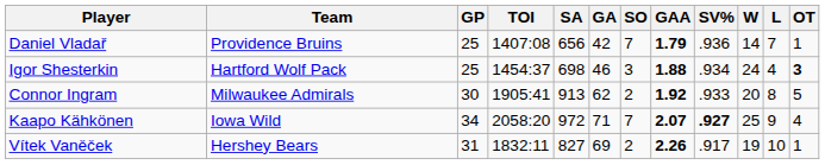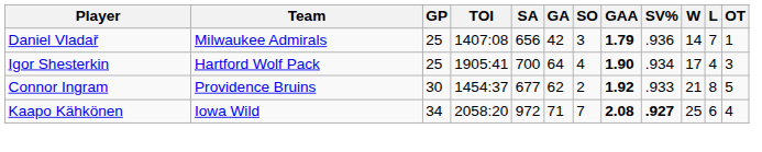 <table class="wikitable sortable">
 <tr>
 <th style="width:12em">Player</th>
 <th style="width:15em">Team</th>
 <th>GP</th>
 <th>TOI</th>
 <th>SA</th>
 <th>GA</th>
 <th>SO</th>
 <th>GAA</th>
 <th>SV%</th>
 <th>W</th>
 <th>L</th>
 <th>OT</th>
 </tr>
 <tr>
 <td><a href='#'>Daniel Vladař</a></td>
-<td><a href='#'>Providence Bruins</a></td>
+<td><a href='#'>Milwaukee Admirals</a></td>
 <td>25</td>
 <td>1407:08</td>
 <td>656</td>
 <td>42</td>
-<td>7</td>
+<td>3</td>
 <td><strong>1.79</strong></td>
 <td>.936</td>
 <td>14</td>
 <td>7</td>
 <td>1</td>
 </tr>
 <tr>
 <td><a href='#'>Igor Shesterkin</a></td>
 <td><a href='#'>Hartford Wolf Pack</a></td>
 <td>25</td>
-<td>1454:37</td>
-<td>698</td>
-<td>46</td>
+<td>1905:41</td>
+<td>700</td>
+<td>64</td>
+<td>4</td>
+<td><strong>1.90</strong></td>
+<td>.934</td>
+<td>17</td>
+<td>4</td>
 <td>3</td>
-<td><strong>1.88</strong></td>
-<td>.934</td>
-<td>24</td>
-<td>4</td>
-<td><strong>3</strong></td>
 </tr>
 <tr>
 <td><a href='#'>Connor Ingram</a></td>
-<td><a href='#'>Milwaukee Admirals</a></td>
+<td><a href='#'>Providence Bruins</a></td>
 <td>30</td>
-<td>1905:41</td>
-<td>913</td>
+<td>1454:37</td>
+<td>677</td>
 <td>62</td>
 <td>2</td>
 <td><strong>1.92</strong></td>
 <td>.933</td>
-<td>20</td>
+<td>21</td>
 <td>8</td>
 <td>5</td>
 </tr>
 <tr>
 <td><a href='#'>Kaapo Kähkönen</a></td>
 <td><a href='#'>Iowa Wild</a></td>
 <td>34</td>
 <td>2058:20</td>
 <td>972</td>
 <td>71</td>
 <td>7</td>
-<td><strong>2.07</strong></td>
+<td><strong>2.08</strong></td>
 <td><strong>.927</strong></td>
 <td>25</td>
-<td>9</td>
+<td>6</td>
 <td>4</td>
 </tr>
-<tr>
-<td><a href='#'>Vítek Vaněček</a></td>
-<td><a href='#'>Hershey Bears</a></td>
-<td>31</td>
-<td>1832:11</td>
-<td>827</td>
-<td>69</td>
-<td>2</td>
-<td><strong>2.26</strong></td>
-<td>.917</td>
-<td>19</td>
-<td>10</td>
-<td>1</td>
-</tr>
 </table>
